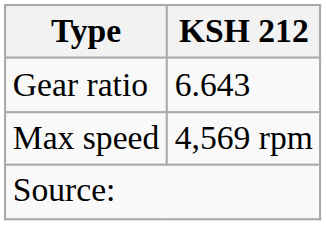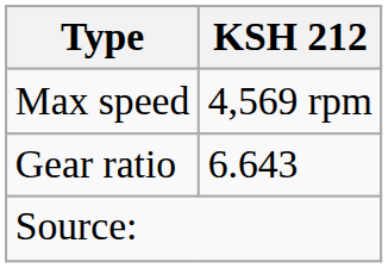 <table class="wikitable">
 <tr>
 <th>Type</th>
 <th>KSH 212</th>
 </tr>
 <tr>
+<td>Max speed</td>
+<td>4,569 rpm</td>
+</tr>
+<tr>
 <td>Gear ratio</td>
 <td>6.643</td>
-</tr>
-<tr>
-<td>Max speed</td>
-<td>4,569 rpm</td>
 </tr>
 <tr>
 <td colspan="2">Source:</td>
 </tr>
 </table>
